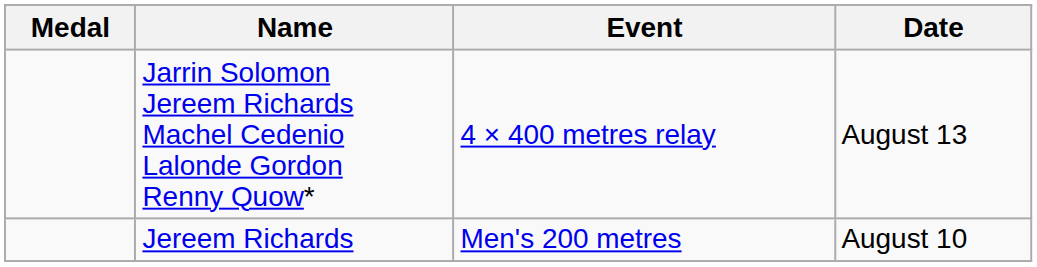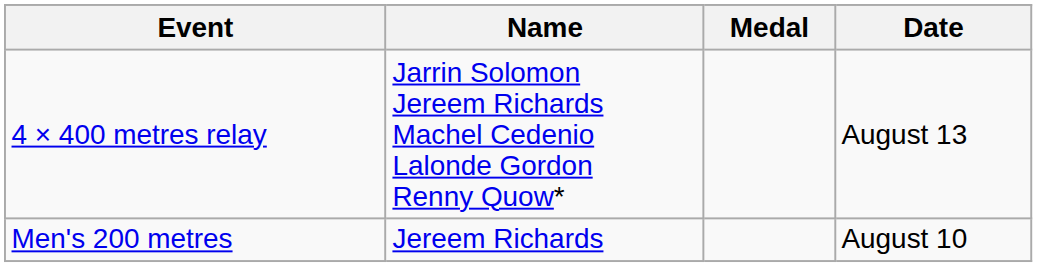 <table class=wikitable style=font-size:90% width=60%>
 <tr>
+<th>Event</th>
+<th>Name</th>
 <th>Medal</th>
-<th>Name</th>
-<th>Event</th>
 <th>Date</th>
 </tr>
 <tr>
+<td><a href='#'>4 × 400 metres relay</a></td>
+<td><a href='#'>Jarrin Solomon</a><br> <a href='#'>Jereem Richards</a><br><a href='#'>Machel Cedenio</a><br><a href='#'>Lalonde Gordon</a><br><a href='#'>Renny Quow</a>*</td>
 <td></td>
-<td><a href='#'>Jarrin Solomon</a><br> <a href='#'>Jereem Richards</a><br><a href='#'>Machel Cedenio</a><br><a href='#'>Lalonde Gordon</a><br><a href='#'>Renny Quow</a>*</td>
-<td><a href='#'>4 × 400 metres relay</a></td>
 <td>August 13</td>
 </tr>
 <tr>
+<td><a href='#'>Men's 200 metres</a></td>
+<td><a href='#'>Jereem Richards</a></td>
 <td></td>
-<td><a href='#'>Jereem Richards</a></td>
-<td><a href='#'>Men's 200 metres</a></td>
 <td>August 10</td>
 </tr>
 </table>
